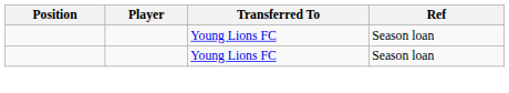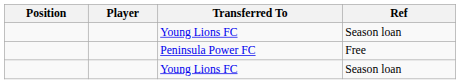 <table class="wikitable sortable" style="width:70%; text-align:center; font-size:100%; text-align:left;">
 <tr>
 <th><strong>Position</strong></th>
 <th><strong>Player</strong></th>
 <th><strong>Transferred To</strong></th>
 <th><strong>Ref</strong></th>
 </tr>
 <tr>
 <td></td>
 <td></td>
 <td> <a href='#'>Young Lions FC</a></td>
 <td>Season loan</td>
 </tr>
 <tr>
 <td></td>
 <td></td>
+<td> <a href='#'>Peninsula Power FC</a></td>
+<td>Free </td>
+</tr>
+<tr>
+<td></td>
+<td></td>
 <td> <a href='#'>Young Lions FC</a></td>
 <td>Season loan </td>
 </tr>
 </table>
